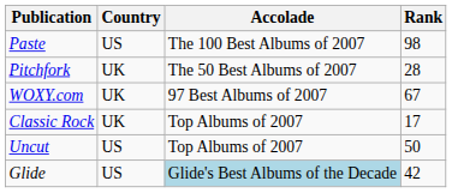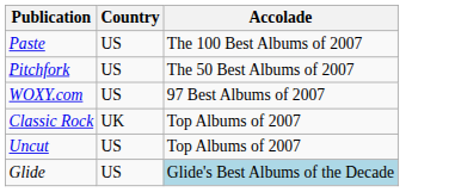 <table class="wikitable">
 <tr>
 <th>Publication</th>
 <th>Country</th>
 <th>Accolade</th>
-<th>Rank</th>
 </tr>
 <tr>
 <td><a href='#'><em>Paste</em></a></td>
 <td>US</td>
 <td>The 100 Best Albums of 2007</td>
-<td>98</td>
 </tr>
 <tr>
 <td><a href='#'><em>Pitchfork</em></a></td>
-<td>UK</td>
+<td>US</td>
 <td>The 50 Best Albums of 2007</td>
-<td>28</td>
 </tr>
 <tr>
 <td><em><a href='#'>WOXY.com</a></em></td>
-<td>UK</td>
+<td>US</td>
 <td>97 Best Albums of 2007</td>
-<td>67</td>
 </tr>
 <tr>
 <td><a href='#'><em>Classic Rock</em></a></td>
 <td>UK</td>
 <td>Top Albums of 2007</td>
-<td>17</td>
 </tr>
 <tr>
 <td><a href='#'><em>Uncut</em></a></td>
 <td>US</td>
 <td>Top Albums of 2007</td>
-<td>50</td>
 </tr>
 <tr>
 <td><em>Glide</em></td>
 <td>US</td>
 <td style="background: lightblue;">Glide's Best Albums of the Decade</td>
-<td>42</td>
 </tr>
 </table>
